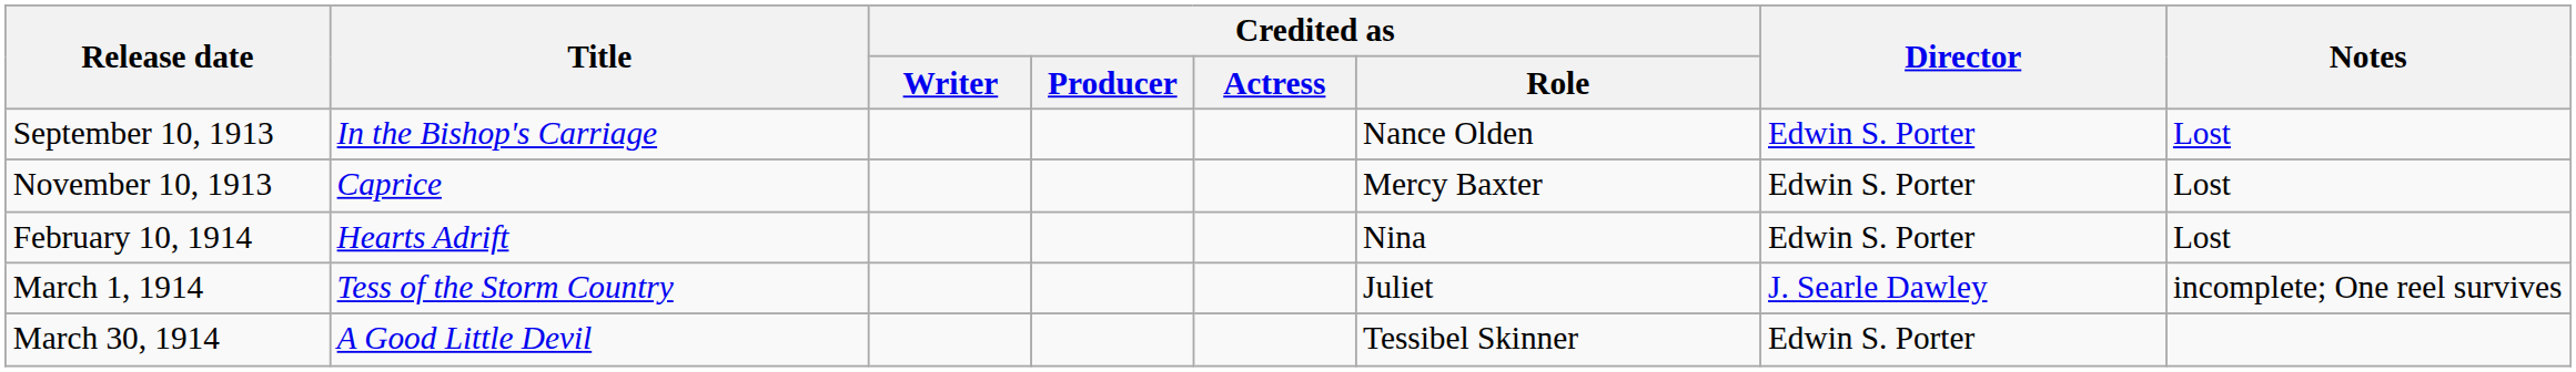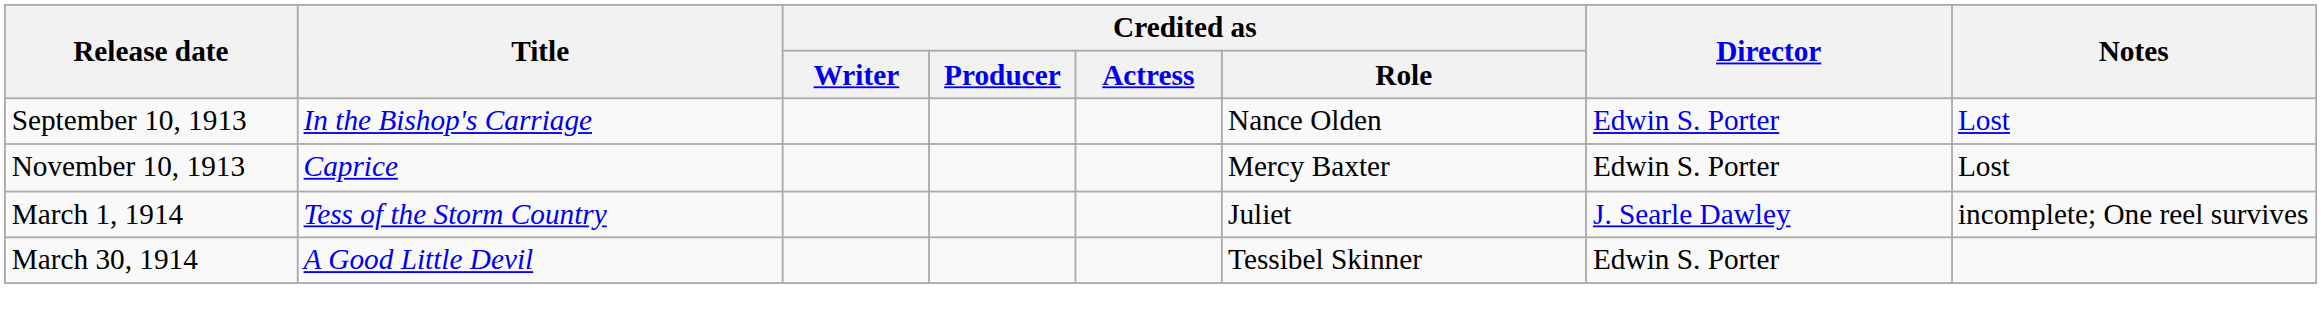 <table class="wikitable sortable sticky-header-multi" style="width: 100%; margin-right: 0;">
 <tr>
 <th scope="col" width="12%" rowspan="2">Release date</th>
 <th scope="col" width="20%" rowspan="2">Title</th>
 <th scope="col" colspan="4">Credited as</th>
 <th scope="col" width="15%" rowspan="2"><a href='#'>Director</a></th>
 <th scope="col" width="15%" rowspan="2">Notes</th>
 </tr>
 <tr>
 <th width="6%"><a href='#'>Writer</a></th>
 <th width="6%"><a href='#'>Producer</a></th>
 <th width="6%"><a href='#'>Actress</a></th>
 <th width="15%">Role</th>
 </tr>
 <tr>
 <td>September 10, 1913</td>
 <td scope="row"><em><a href='#'>In the Bishop's Carriage</a></em></td>
 <td></td>
 <td></td>
 <td></td>
 <td>Nance Olden</td>
 <td><a href='#'>Edwin S. Porter</a></td>
 <td><a href='#'>Lost</a></td>
 </tr>
 <tr>
 <td>November 10, 1913</td>
 <td scope="row"><em><a href='#'>Caprice</a></em></td>
 <td></td>
 <td></td>
 <td></td>
 <td>Mercy Baxter</td>
 <td>Edwin S. Porter</td>
 <td>Lost</td>
 </tr>
 <tr>
-<td>February 10, 1914</td>
-<td scope="row"><em><a href='#'>Hearts Adrift</a></em></td>
-<td></td>
-<td></td>
-<td></td>
-<td>Nina</td>
-<td>Edwin S. Porter</td>
-<td>Lost</td>
-</tr>
-<tr>
 <td>March 1, 1914</td>
 <td scope="row"><em><a href='#'>Tess of the Storm Country</a></em></td>
 <td></td>
 <td></td>
 <td></td>
 <td>Juliet</td>
 <td><a href='#'>J. Searle Dawley</a></td>
 <td>incomplete; One reel survives</td>
 </tr>
 <tr>
 <td>March 30, 1914</td>
 <td scope="row" data-sort-value="Good Little Devil, A"><em><a href='#'>A Good Little Devil</a></em></td>
 <td></td>
 <td></td>
 <td></td>
 <td>Tessibel Skinner</td>
 <td>Edwin S. Porter</td>
 <td></td>
 </tr>
 </table>
